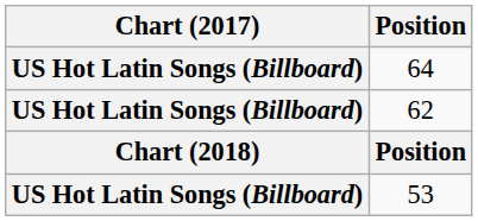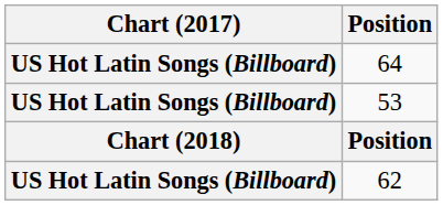 <table class="wikitable plainrowheaders" style="text-align:center">
 <tr>
 <th>Chart (2017)</th>
 <th>Position</th>
 </tr>
 <tr>
 <th scope="row">US Hot Latin Songs (<em>Billboard</em>)</th>
 <td>64</td>
 </tr>
 <tr>
 <th scope="row">US Hot Latin Songs (<em>Billboard</em>)</th>
-<td>62</td>
+<td>53</td>
 </tr>
 <tr>
 <th>Chart (2018)</th>
 <th>Position</th>
 </tr>
 <tr>
 <th scope="row">US Hot Latin Songs (<em>Billboard</em>)</th>
-<td>53</td>
+<td>62</td>
 </tr>
 </table>
